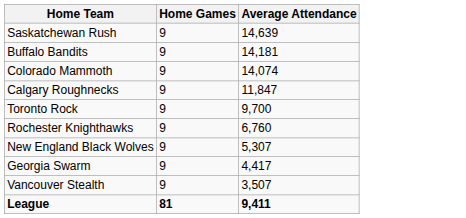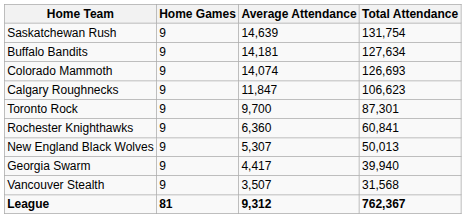 <table class="wikitable sortable">
 <tr>
 <th>Home Team</th>
 <th>Home Games</th>
 <th>Average Attendance</th>
+<th>Total Attendance</th>
 </tr>
 <tr>
 <td>Saskatchewan Rush</td>
 <td>9</td>
 <td>14,639</td>
+<td>131,754</td>
 </tr>
 <tr>
 <td>Buffalo Bandits</td>
 <td>9</td>
 <td>14,181</td>
+<td>127,634</td>
 </tr>
 <tr>
 <td>Colorado Mammoth</td>
 <td>9</td>
 <td>14,074</td>
+<td>126,693</td>
 </tr>
 <tr>
 <td>Calgary Roughnecks</td>
 <td>9</td>
 <td>11,847</td>
+<td>106,623</td>
 </tr>
 <tr>
 <td>Toronto Rock</td>
 <td>9</td>
 <td>9,700</td>
+<td>87,301</td>
 </tr>
 <tr>
 <td>Rochester Knighthawks</td>
 <td>9</td>
-<td>6,760</td>
+<td>6,360</td>
+<td>60,841</td>
 </tr>
 <tr>
 <td>New England Black Wolves</td>
 <td>9</td>
 <td>5,307</td>
+<td>50,013</td>
 </tr>
 <tr>
 <td>Georgia Swarm</td>
 <td>9</td>
 <td>4,417</td>
+<td>39,940</td>
 </tr>
 <tr>
 <td>Vancouver Stealth</td>
 <td>9</td>
 <td>3,507</td>
+<td>31,568</td>
 </tr>
 <tr class="sortbottom">
 <td><strong>League</strong></td>
 <td><strong>81</strong></td>
-<td><strong>9,411</strong></td>
+<td><strong>9,312</strong></td>
+<td><strong>762,367</strong></td>
 </tr>
 </table>
